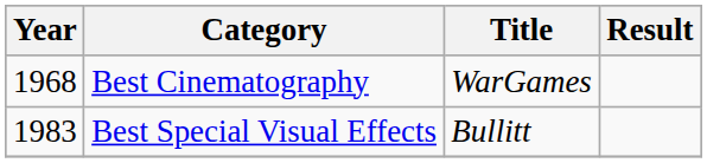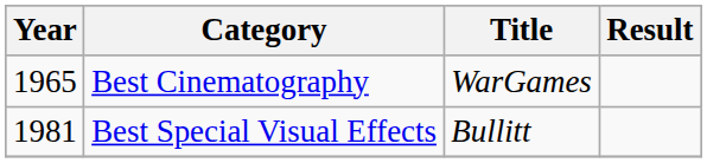 <table class="wikitable">
 <tr>
 <th>Year</th>
 <th>Category</th>
 <th>Title</th>
 <th>Result</th>
 </tr>
 <tr>
-<td>1968</td>
+<td>1965</td>
 <td><a href='#'>Best Cinematography</a></td>
 <td><em>WarGames</em></td>
 <td></td>
 </tr>
 <tr>
-<td>1983</td>
+<td>1981</td>
 <td><a href='#'>Best Special Visual Effects</a></td>
 <td><em>Bullitt</em></td>
 <td></td>
 </tr>
 <tr>
 </tr>
 </table>
